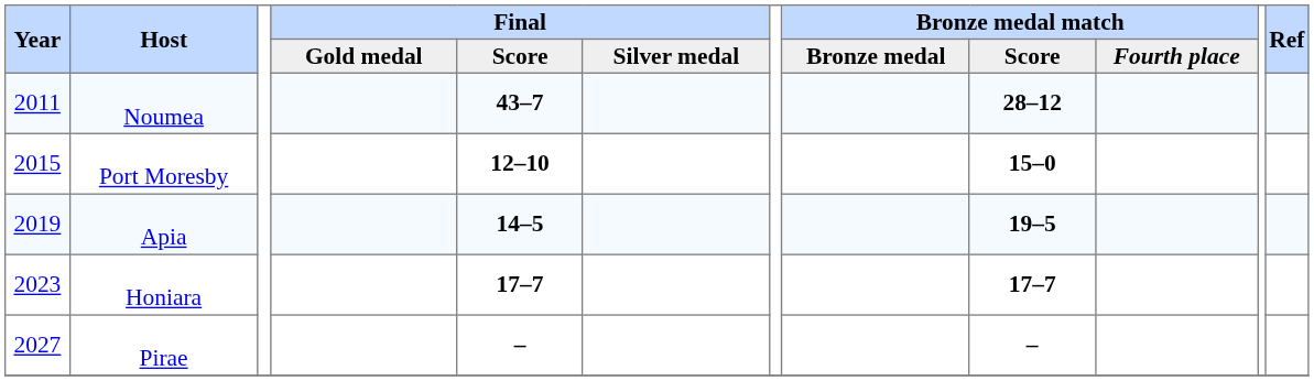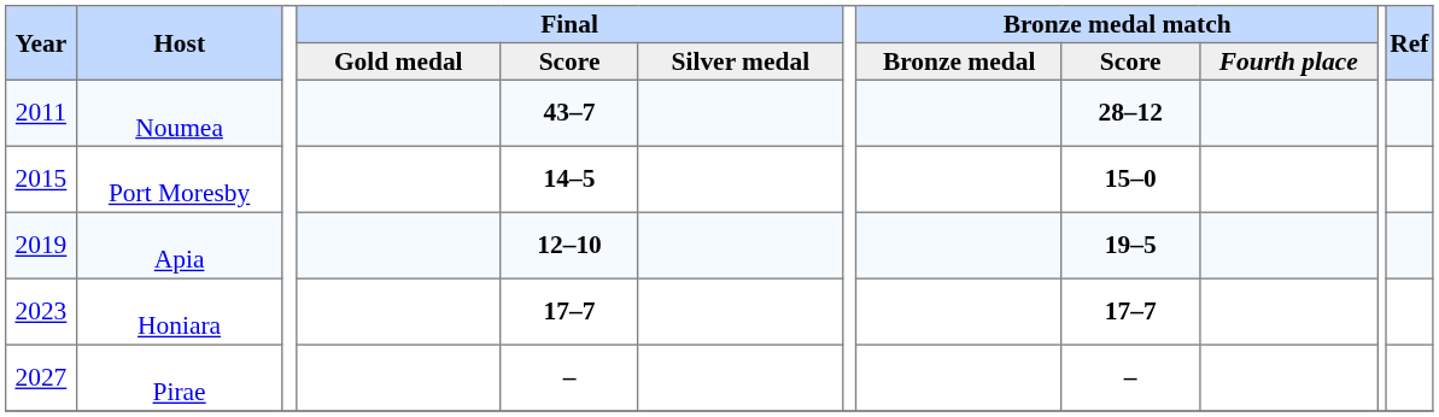 <table border=1 style="border-collapse:collapse; font-size:100%; width:100%; text-align:center" cellpadding=2 cellspacing=0>
 <tr bgcolor=#C1D8FF>
 <th rowspan=2 width=5%>Year</th>
 <th rowspan=2 width=15%>Host</th>
 <th width=1% rowspan=7 bgcolor=ffffff></th>
 <th colspan=3>Final</th>
 <th width=1% rowspan=7 bgcolor=ffffff></th>
 <th colspan=3>Bronze medal match</th>
 <th width=1% rowspan=7 bgcolor=ffffff></th>
 <th rowspan=2 width=5%>Ref</th>
 </tr>
 <tr bgcolor=#EFEFEF>
 <th width=15%>Gold medal</th>
 <th width=10%>Score</th>
 <th width=15%>Silver medal</th>
 <th width=15%>Bronze medal</th>
 <th width=10%>Score</th>
 <th width=15%><em>Fourth place</em></th>
 </tr>
 <tr bgcolor=#F5FAFF>
 <td><a href='#'>2011</a></td>
 <td><br><a href='#'>Noumea</a></td>
 <td><strong></strong></td>
 <td><strong>43–7</strong></td>
 <td></td>
 <td></td>
 <td><strong>28–12</strong></td>
 <td></td>
 <td></td>
 </tr>
 <tr>
 <td><a href='#'>2015</a></td>
 <td><br><a href='#'>Port Moresby</a></td>
 <td><strong></strong></td>
-<td><strong>12–10</strong></td>
+<td><strong>14–5</strong></td>
 <td></td>
 <td></td>
 <td><strong>15–0</strong></td>
 <td></td>
 <td></td>
 </tr>
 <tr bgcolor=#F5FAFF>
 <td><a href='#'>2019</a></td>
 <td><br><a href='#'>Apia</a></td>
 <td><strong></strong></td>
-<td><strong>14–5</strong></td>
+<td><strong>12–10</strong></td>
 <td></td>
 <td></td>
 <td><strong>19–5</strong></td>
 <td></td>
 <td></td>
 </tr>
 <tr>
 <td><a href='#'>2023</a></td>
 <td><br><a href='#'>Honiara</a></td>
 <td><strong></strong></td>
 <td><strong>17–7</strong></td>
 <td></td>
 <td></td>
 <td><strong>17–7</strong></td>
 <td></td>
 <td></td>
 </tr>
 <tr>
 <td><a href='#'>2027</a></td>
 <td><br><a href='#'>Pirae</a></td>
 <td></td>
 <td><strong>–</strong></td>
 <td></td>
 <td></td>
 <td><strong>–</strong></td>
 <td></td>
 <td></td>
 </tr>
 <tr>
 </tr>
 </table>
